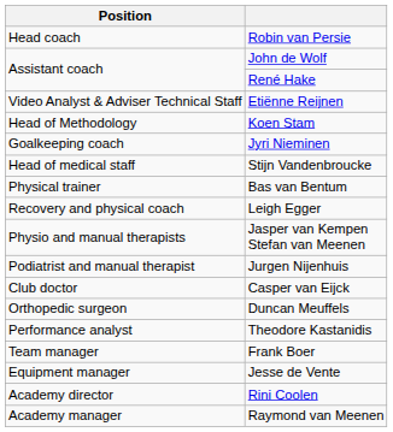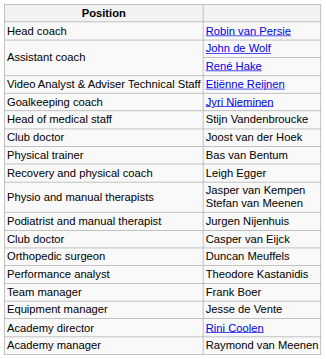 <table class=wikitable>
 <tr>
 <th>Position</th>
 <th></th>
 </tr>
 <tr>
 <td>Head coach</td>
 <td> <a href='#'>Robin van Persie</a></td>
 </tr>
 <tr>
 <td rowspan="2">Assistant coach</td>
 <td> <a href='#'>John de Wolf</a></td>
 </tr>
 <tr>
 <td> <a href='#'>René Hake</a></td>
 </tr>
 <tr>
 <td>Video Analyst & Adviser Technical Staff</td>
 <td> <a href='#'>Etiënne Reijnen</a></td>
 </tr>
 <tr>
-<td>Head of Methodology</td>
-<td> <a href='#'>Koen Stam</a></td>
-</tr>
-<tr>
 <td>Goalkeeping coach</td>
 <td> <a href='#'>Jyri Nieminen</a></td>
 </tr>
 <tr>
 <td>Head of medical staff</td>
 <td> Stijn Vandenbroucke</td>
+</tr>
+<tr>
+<td>Club doctor</td>
+<td> Joost van der Hoek</td>
 </tr>
 <tr>
 <td>Physical trainer</td>
 <td> Bas van Bentum</td>
 </tr>
 <tr>
 <td>Recovery and physical coach</td>
 <td> Leigh Egger</td>
 </tr>
 <tr>
 <td>Physio and manual therapists</td>
 <td> Jasper van Kempen<br> Stefan van Meenen</td>
 </tr>
 <tr>
 <td>Podiatrist and manual therapist</td>
 <td> Jurgen Nijenhuis</td>
 </tr>
 <tr>
 <td>Club doctor</td>
 <td> Casper van Eijck</td>
 </tr>
 <tr>
 <td>Orthopedic surgeon</td>
 <td> Duncan Meuffels</td>
 </tr>
 <tr>
 <td>Performance analyst</td>
 <td> Theodore Kastanidis</td>
 </tr>
 <tr>
 <td>Team manager</td>
 <td> Frank Boer</td>
 </tr>
 <tr>
 <td>Equipment manager</td>
 <td> Jesse de Vente</td>
 </tr>
 <tr>
 <td>Academy director</td>
 <td> <a href='#'>Rini Coolen</a></td>
 </tr>
 <tr>
 <td>Academy manager</td>
 <td> Raymond van Meenen</td>
 </tr>
 </table>
